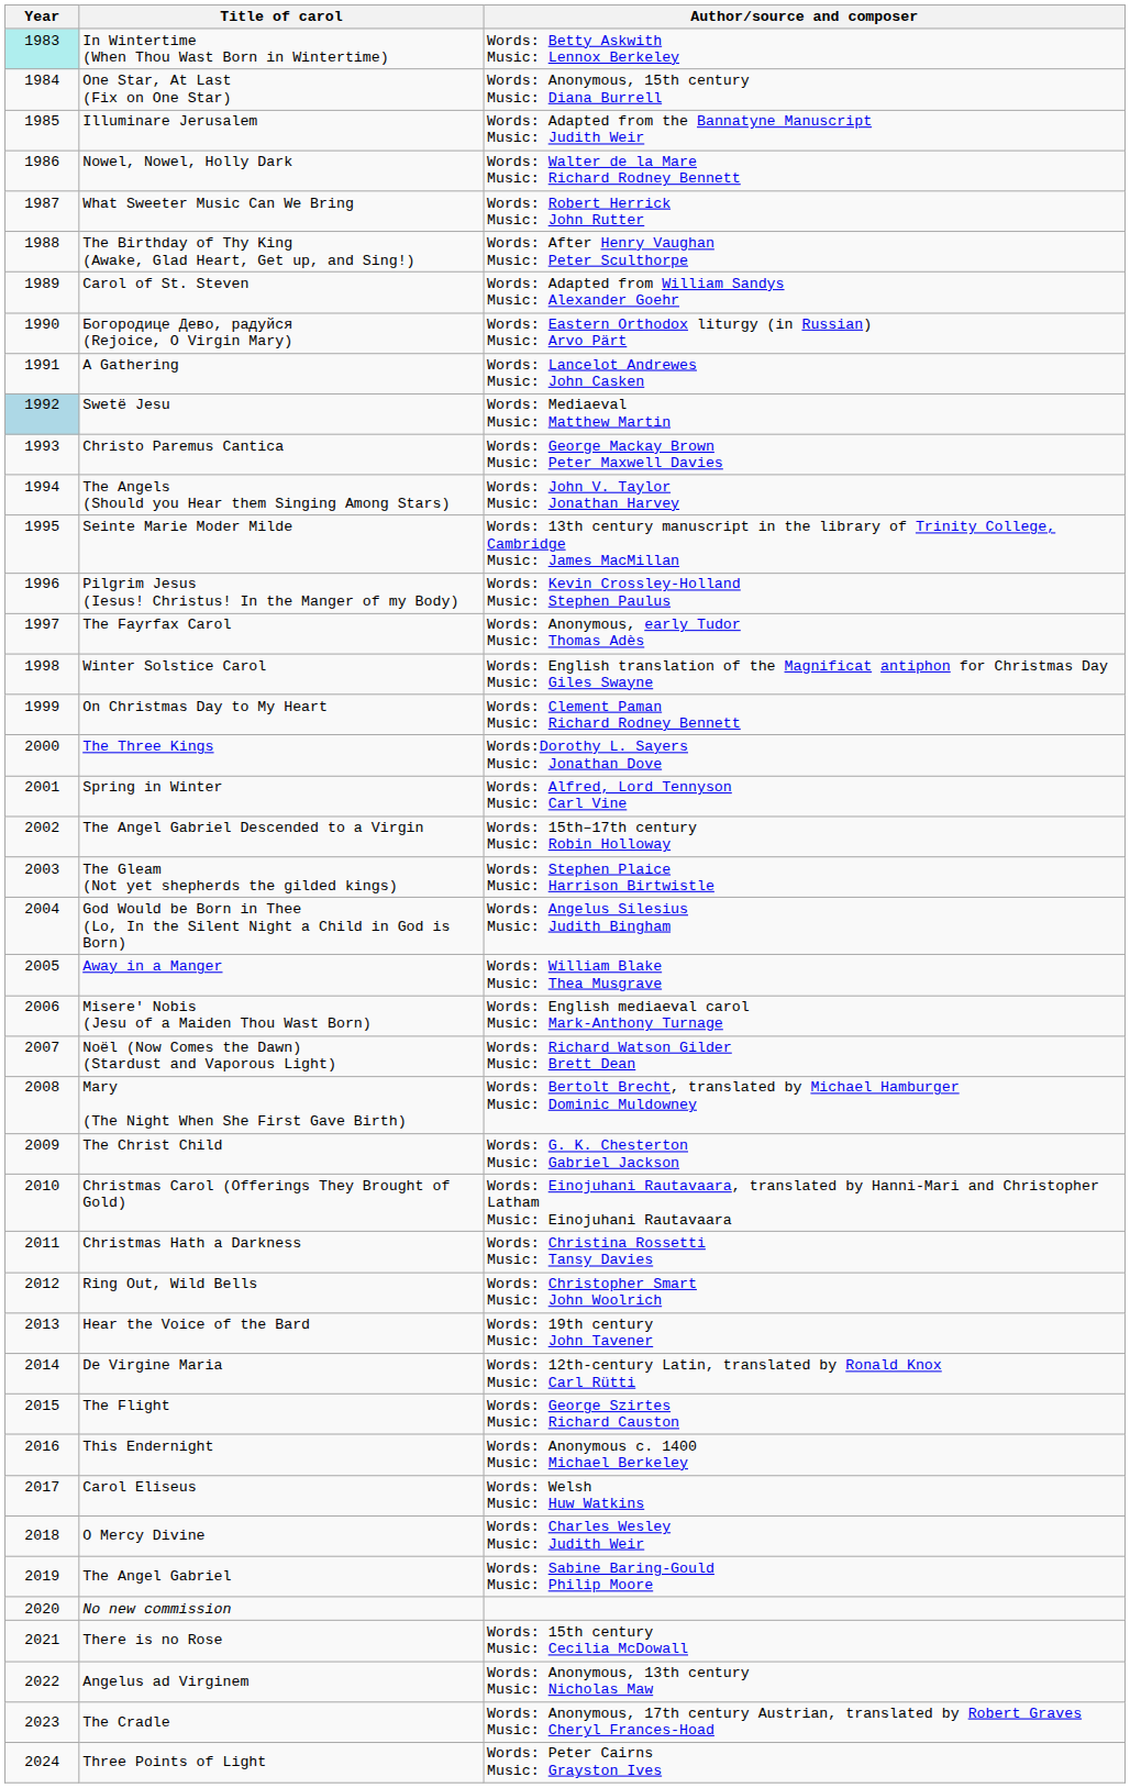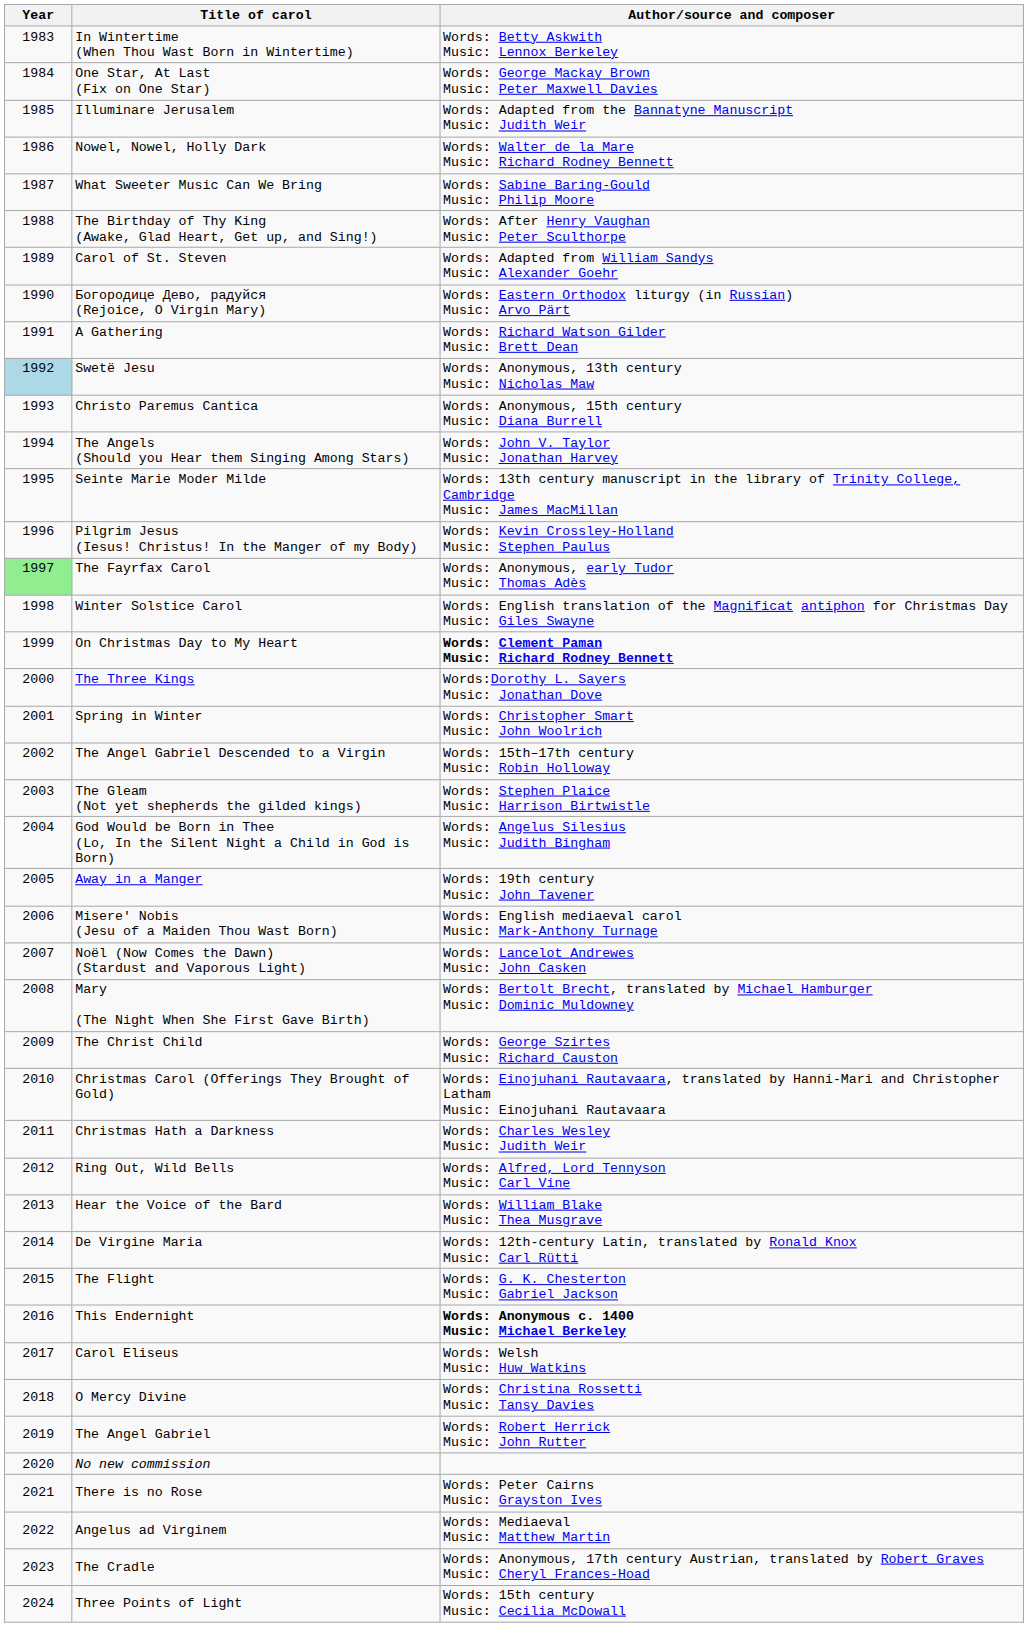 <table class="wikitable" style="max-width: 1000px;">
 <tr>
 <th width=60px>Year</th>
 <th width=>Title of carol</th>
 <th width=>Author/source and composer</th>
 </tr>
 <tr valign=top>
-<td align=center style="background: paleturquoise;">1983</td>
+<td align=center>1983</td>
 <td>In Wintertime<br>(When Thou Wast Born in Wintertime)</td>
 <td>Words: <a href='#'>Betty Askwith</a><br>Music: <a href='#'>Lennox Berkeley</a></td>
 </tr>
 <tr valign=top>
 <td align=center>1984</td>
 <td>One Star, At Last<br>(Fix on One Star)</td>
-<td>Words: Anonymous, 15th century<br>Music: <a href='#'>Diana Burrell</a></td>
+<td>Words: <a href='#'>George Mackay Brown</a><br>Music: <a href='#'>Peter Maxwell Davies</a></td>
 </tr>
 <tr valign=top>
 <td align=center>1985</td>
 <td>Illuminare Jerusalem</td>
 <td>Words: Adapted from the <a href='#'>Bannatyne Manuscript</a><br>Music: <a href='#'>Judith Weir</a></td>
 </tr>
 <tr valign=top>
 <td align=center>1986</td>
 <td>Nowel, Nowel, Holly Dark</td>
 <td>Words: <a href='#'>Walter de la Mare</a><br>Music: <a href='#'>Richard Rodney Bennett</a></td>
 </tr>
 <tr valign=top>
 <td align=center>1987</td>
 <td>What Sweeter Music Can We Bring</td>
-<td>Words: <a href='#'>Robert Herrick</a><br>Music: <a href='#'>John Rutter</a></td>
+<td>Words: <a href='#'>Sabine Baring-Gould</a><br>Music: <a href='#'>Philip Moore</a></td>
 </tr>
 <tr valign=top>
 <td align=center>1988</td>
 <td>The Birthday of Thy King<br>(Awake, Glad Heart, Get up, and Sing!)</td>
 <td>Words: After <a href='#'>Henry Vaughan</a><br>Music: <a href='#'>Peter Sculthorpe</a></td>
 </tr>
 <tr valign=top>
 <td align=center>1989</td>
 <td>Carol of St. Steven</td>
 <td>Words: Adapted from <a href='#'>William Sandys</a><br>Music: <a href='#'>Alexander Goehr</a></td>
 </tr>
 <tr valign=top>
 <td align=center>1990</td>
 <td>Богородице Дево, радуйся<br>(Rejoice, O Virgin Mary)</td>
 <td>Words: <a href='#'>Eastern Orthodox</a> liturgy (in <a href='#'>Russian</a>)<br>Music: <a href='#'>Arvo Pärt</a></td>
 </tr>
 <tr valign=top>
 <td align=center>1991</td>
 <td>A Gathering</td>
-<td>Words: <a href='#'>Lancelot Andrewes</a><br>Music: <a href='#'>John Casken</a></td>
+<td>Words: <a href='#'>Richard Watson Gilder</a><br>Music: <a href='#'>Brett Dean</a></td>
 </tr>
 <tr valign=top>
 <td align=center style="background: lightblue;">1992</td>
 <td>Swetë Jesu</td>
-<td>Words: Mediaeval<br>Music: <a href='#'>Matthew Martin</a></td>
+<td>Words: Anonymous, 13th century<br>Music: <a href='#'>Nicholas Maw</a></td>
 </tr>
 <tr valign=top>
 <td align=center>1993</td>
 <td>Christo Paremus Cantica</td>
-<td>Words: <a href='#'>George Mackay Brown</a><br>Music: <a href='#'>Peter Maxwell Davies</a></td>
+<td>Words: Anonymous, 15th century<br>Music: <a href='#'>Diana Burrell</a></td>
 </tr>
 <tr valign=top>
 <td align=center>1994</td>
 <td>The Angels<br>(Should you Hear them Singing Among Stars)</td>
 <td>Words: <a href='#'>John V. Taylor</a><br>Music: <a href='#'>Jonathan Harvey</a></td>
 </tr>
 <tr valign=top>
 <td align=center>1995</td>
 <td>Seinte Marie Moder Milde</td>
 <td>Words: 13th century manuscript in the library of <a href='#'>Trinity College, Cambridge</a><br>Music: <a href='#'>James MacMillan</a></td>
 </tr>
 <tr valign=top>
 <td align=center>1996</td>
 <td>Pilgrim Jesus<br>(Iesus! Christus! In the Manger of my Body)</td>
 <td>Words: <a href='#'>Kevin Crossley-Holland</a><br>Music: <a href='#'>Stephen Paulus</a></td>
 </tr>
 <tr valign=top>
-<td align=center>1997</td>
+<td align=center style="background: lightgreen;">1997</td>
 <td>The Fayrfax Carol</td>
 <td>Words: Anonymous, <a href='#'>early Tudor</a><br>Music: <a href='#'>Thomas Adès</a></td>
 </tr>
 <tr valign=top>
 <td align=center>1998</td>
 <td>Winter Solstice Carol</td>
 <td>Words: English translation of the <a href='#'>Magnificat</a> <a href='#'>antiphon</a> for Christmas Day<br>Music: <a href='#'>Giles Swayne</a></td>
 </tr>
 <tr valign=top>
 <td align=center>1999</td>
 <td>On Christmas Day to My Heart</td>
-<td>Words: <a href='#'>Clement Paman</a><br>Music: <a href='#'>Richard Rodney Bennett</a></td>
+<td><strong>Words: <a href='#'>Clement Paman</a><br>Music: <a href='#'>Richard Rodney Bennett</a></strong></td>
 </tr>
 <tr valign=top>
 <td align=center>2000</td>
 <td><a href='#'>The Three Kings</a></td>
 <td>Words:<a href='#'>Dorothy L. Sayers</a><br>Music: <a href='#'>Jonathan Dove</a></td>
 </tr>
 <tr valign=top>
 <td align=center>2001</td>
 <td>Spring in Winter</td>
-<td>Words: <a href='#'>Alfred, Lord Tennyson</a><br>Music: <a href='#'>Carl Vine</a></td>
+<td>Words: <a href='#'>Christopher Smart</a><br>Music: <a href='#'>John Woolrich</a></td>
 </tr>
 <tr valign=top>
 <td align=center>2002</td>
 <td>The Angel Gabriel Descended to a Virgin</td>
 <td>Words: 15th–17th century<br>Music: <a href='#'>Robin Holloway</a></td>
 </tr>
 <tr valign=top>
 <td align=center>2003</td>
 <td>The Gleam<br>(Not yet shepherds the gilded kings)</td>
 <td>Words: <a href='#'>Stephen Plaice</a><br>Music: <a href='#'>Harrison Birtwistle</a></td>
 </tr>
 <tr valign=top>
 <td align=center>2004</td>
 <td>God Would be Born in Thee<br>(Lo, In the Silent Night a Child in God is Born)</td>
 <td>Words: <a href='#'>Angelus Silesius</a><br>Music: <a href='#'>Judith Bingham</a></td>
 </tr>
 <tr valign=top>
 <td align=center>2005</td>
 <td><a href='#'>Away in a Manger</a></td>
-<td>Words: <a href='#'>William Blake</a><br>Music: <a href='#'>Thea Musgrave</a></td>
+<td>Words: 19th century<br>Music: <a href='#'>John Tavener</a></td>
 </tr>
 <tr valign=top>
 <td align=center>2006</td>
 <td>Misere' Nobis<br>(Jesu of a Maiden Thou Wast Born)</td>
 <td>Words: English mediaeval carol<br>Music: <a href='#'>Mark-Anthony Turnage</a></td>
 </tr>
 <tr valign=top>
 <td align=center>2007</td>
 <td>Noël (Now Comes the Dawn)<br>(Stardust and Vaporous Light)</td>
-<td>Words: <a href='#'>Richard Watson Gilder</a><br>Music: <a href='#'>Brett Dean</a></td>
+<td>Words: <a href='#'>Lancelot Andrewes</a><br>Music: <a href='#'>John Casken</a></td>
 </tr>
 <tr valign=top>
 <td align=center>2008</td>
 <td>Mary<br><br>(The Night When She First Gave Birth)</td>
 <td>Words: <a href='#'>Bertolt Brecht</a>, translated by <a href='#'>Michael Hamburger</a><br>Music: <a href='#'>Dominic Muldowney</a></td>
 </tr>
 <tr valign=top>
 <td align=center>2009</td>
 <td>The Christ Child</td>
-<td>Words: <a href='#'>G. K. Chesterton</a><br>Music: <a href='#'>Gabriel Jackson</a></td>
+<td>Words: <a href='#'>George Szirtes</a><br>Music: <a href='#'>Richard Causton</a></td>
 </tr>
 <tr valign=top>
 <td align=center>2010</td>
 <td>Christmas Carol (Offerings They Brought of Gold)</td>
 <td>Words: <a href='#'>Einojuhani Rautavaara</a>, translated by Hanni-Mari and Christopher Latham<br>Music: Einojuhani Rautavaara</td>
 </tr>
 <tr valign=top>
 <td align=center>2011</td>
 <td>Christmas Hath a Darkness</td>
-<td>Words: <a href='#'>Christina Rossetti</a><br>Music: <a href='#'>Tansy Davies</a></td>
+<td>Words: <a href='#'>Charles Wesley</a><br>Music: <a href='#'>Judith Weir</a></td>
 </tr>
 <tr valign=top>
 <td align=center>2012</td>
 <td>Ring Out, Wild Bells</td>
-<td>Words: <a href='#'>Christopher Smart</a><br>Music: <a href='#'>John Woolrich</a></td>
+<td>Words: <a href='#'>Alfred, Lord Tennyson</a><br>Music: <a href='#'>Carl Vine</a></td>
 </tr>
 <tr valign=top>
 <td align=center>2013</td>
 <td>Hear the Voice of the Bard</td>
-<td>Words: 19th century<br>Music: <a href='#'>John Tavener</a></td>
+<td>Words: <a href='#'>William Blake</a><br>Music: <a href='#'>Thea Musgrave</a></td>
 </tr>
 <tr valign=top>
 <td align=center>2014</td>
 <td>De Virgine Maria</td>
 <td>Words: 12th-century Latin, translated by <a href='#'>Ronald Knox</a><br>Music: <a href='#'>Carl Rütti</a></td>
 </tr>
 <tr valign=top>
 <td align=center>2015</td>
 <td>The Flight</td>
-<td>Words: <a href='#'>George Szirtes</a><br>Music: <a href='#'>Richard Causton</a></td>
+<td>Words: <a href='#'>G. K. Chesterton</a><br>Music: <a href='#'>Gabriel Jackson</a></td>
 </tr>
 <tr valign=top>
 <td align=center>2016</td>
 <td>This Endernight</td>
-<td>Words: Anonymous c. 1400<br>Music: <a href='#'>Michael Berkeley</a></td>
+<td><strong>Words: Anonymous c. 1400<br>Music: <a href='#'>Michael Berkeley</a></strong></td>
 </tr>
 <tr valign=top>
 <td align=center>2017</td>
 <td>Carol Eliseus</td>
 <td>Words: Welsh<br>Music: <a href='#'>Huw Watkins</a></td>
 </tr>
 <tr>
 <td align=center>2018</td>
 <td>O Mercy Divine</td>
-<td>Words: <a href='#'>Charles Wesley</a><br>Music: <a href='#'>Judith Weir</a></td>
+<td>Words: <a href='#'>Christina Rossetti</a><br>Music: <a href='#'>Tansy Davies</a></td>
 </tr>
 <tr>
 <td align=center>2019</td>
 <td>The Angel Gabriel</td>
-<td>Words: <a href='#'>Sabine Baring-Gould</a><br>Music: <a href='#'>Philip Moore</a></td>
+<td>Words: <a href='#'>Robert Herrick</a><br>Music: <a href='#'>John Rutter</a></td>
 </tr>
 <tr>
 <td align=center>2020</td>
 <td><em>No new commission</em></td>
 </tr>
 <tr>
 <td align=center>2021</td>
 <td>There is no Rose</td>
-<td>Words: 15th century<br>Music: <a href='#'>Cecilia McDowall</a></td>
+<td>Words: Peter Cairns<br>Music: <a href='#'>Grayston Ives</a></td>
 </tr>
 <tr>
 <td align=center>2022</td>
 <td>Angelus ad Virginem</td>
-<td>Words: Anonymous, 13th century<br>Music: <a href='#'>Nicholas Maw</a></td>
+<td>Words: Mediaeval<br>Music: <a href='#'>Matthew Martin</a></td>
 </tr>
 <tr>
 <td align=center>2023</td>
 <td>The Cradle</td>
 <td>Words: Anonymous, 17th century Austrian, translated by <a href='#'>Robert Graves</a><br>Music: <a href='#'>Cheryl Frances-Hoad</a></td>
 </tr>
 <tr>
 <td align=center>2024</td>
 <td>Three Points of Light</td>
-<td>Words: Peter Cairns<br>Music: <a href='#'>Grayston Ives</a></td>
+<td>Words: 15th century<br>Music: <a href='#'>Cecilia McDowall</a></td>
 </tr>
 </table>
